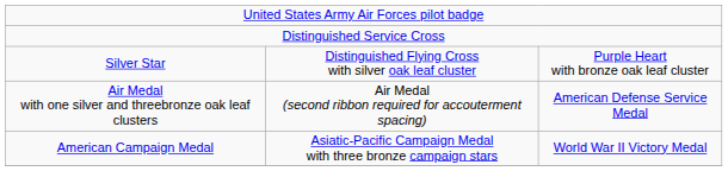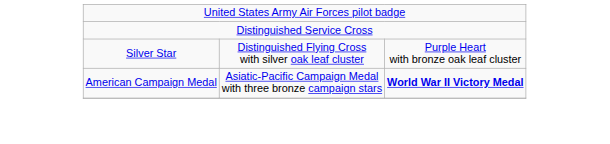 <table class="wikitable" style="margin:1em auto; text-align:center;">
 <tr>
 <td colspan="3"><a href='#'>United States Army Air Forces pilot badge</a></td>
 </tr>
 <tr>
 <td colspan="3"><a href='#'>Distinguished Service Cross</a></td>
 </tr>
 <tr>
 <td><a href='#'>Silver Star</a></td>
 <td><a href='#'>Distinguished Flying Cross</a><br>with silver <a href='#'>oak leaf cluster</a></td>
 <td><a href='#'>Purple Heart</a><br>with bronze oak leaf cluster</td>
 </tr>
 <tr>
-<td><a href='#'>Air Medal</a><br>with one silver and threebronze oak leaf clusters</td>
-<td>Air Medal<br><em>(second ribbon required for accouterment spacing)</em></td>
-<td><a href='#'>American Defense Service Medal</a></td>
-</tr>
-<tr>
 <td><a href='#'>American Campaign Medal</a></td>
 <td><a href='#'>Asiatic-Pacific Campaign Medal</a><br>with three bronze <a href='#'>campaign stars</a></td>
-<td><a href='#'>World War II Victory Medal</a></td>
+<td><strong><a href='#'>World War II Victory Medal</a></strong></td>
 </tr>
 <tr>
 </tr>
 </table>
